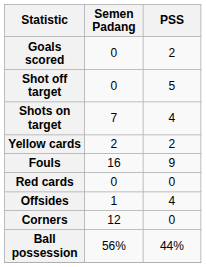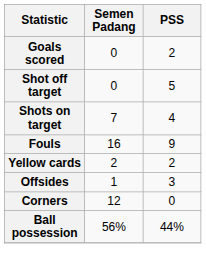 <table class="wikitable plainrowheaders" style="text-align:center">
 <tr>
 <th scope="col" style="width:100px">Statistic</th>
 <th scope="col" style="width:70px">Semen Padang</th>
 <th scope="col" style="width:70px">PSS</th>
 </tr>
 <tr>
 <th scope=row>Goals scored</th>
 <td>0</td>
 <td>2</td>
 </tr>
 <tr>
 <th scope=row>Shot off target</th>
 <td>0</td>
 <td>5</td>
 </tr>
 <tr>
 <th scope=row>Shots on target</th>
 <td>7</td>
 <td>4</td>
 </tr>
 <tr>
+<th scope=row>Fouls</th>
+<td>16</td>
+<td>9</td>
+</tr>
+<tr>
 <th scope=row>Yellow cards</th>
 <td>2</td>
 <td>2</td>
 </tr>
 <tr>
-<th scope=row>Fouls</th>
-<td>16</td>
-<td>9</td>
-</tr>
-<tr>
-<th scope=row>Red cards</th>
-<td>0</td>
-<td>0</td>
-</tr>
-<tr>
 <th scope=row>Offsides</th>
 <td>1</td>
-<td>4</td>
+<td>3</td>
 </tr>
 <tr>
 <th scope=row>Corners</th>
 <td>12</td>
 <td>0</td>
 </tr>
 <tr>
 <th scope=row>Ball possession</th>
 <td>56%</td>
 <td>44%</td>
 </tr>
 <tr>
 </tr>
 </table>
